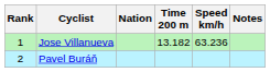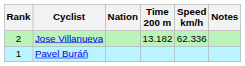 <table class="wikitable sortable" style="text-align:center">
 <tr>
 <th>Rank</th>
 <th>Cyclist</th>
 <th>Nation</th>
 <th>Time<br>200 m</th>
 <th>Speed<br>km/h</th>
 <th>Notes</th>
 </tr>
 <tr bgcolor=bbf3bb>
-<td>1</td>
+<td>2</td>
 <td align=left><a href='#'>Jose Villanueva</a></td>
 <td align=left></td>
 <td>13.182</td>
-<td>63.236</td>
+<td>62.336</td>
 <td></td>
 </tr>
 <tr bgcolor=bbf3ff>
-<td>2</td>
+<td>1</td>
 <td align=left><a href='#'>Pavel Buráň</a></td>
 <td align=left></td>
 <td></td>
 <td></td>
 <td></td>
 </tr>
 </table>
